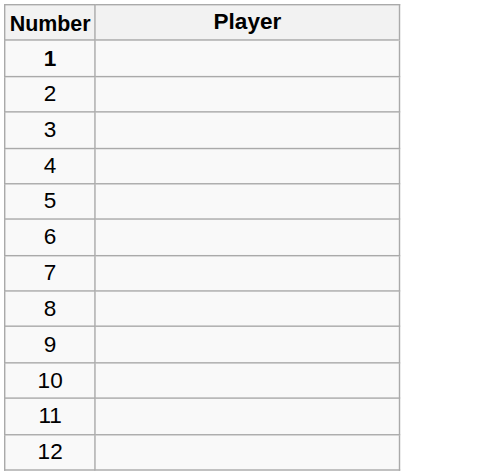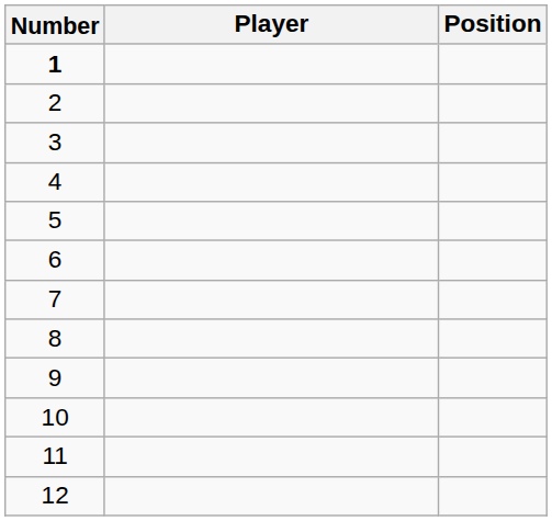 <table class="wikitable sortable" style="text-align:center;">
 <tr>
 <th style="font-size:95%;">Number</th>
 <th style="border-bottom:0px; width:13em;">Player</th>
+<th style="border-bottom:0px;">Position</th>
 </tr>
 <tr>
 <td><strong>1</strong></td>
 <td align=left></td>
+<td></td>
 </tr>
 <tr>
 <td>2</td>
 <td align=left></td>
+<td></td>
 </tr>
 <tr>
 <td>3</td>
 <td align=left></td>
+<td></td>
 </tr>
 <tr>
 <td>4</td>
 <td align=left></td>
+<td></td>
 </tr>
 <tr>
 <td>5</td>
 <td align=left></td>
+<td></td>
 </tr>
 <tr>
 <td>6</td>
 <td align=left></td>
+<td></td>
 </tr>
 <tr>
 <td>7</td>
 <td align=left></td>
+<td></td>
 </tr>
 <tr>
 <td>8</td>
 <td align=left></td>
+<td></td>
 </tr>
 <tr>
 <td>9</td>
 <td align=left></td>
+<td></td>
 </tr>
 <tr>
 <td>10</td>
 <td align=left></td>
+<td></td>
 </tr>
 <tr>
 <td>11</td>
 <td align=left></td>
+<td></td>
 </tr>
 <tr>
 <td>12</td>
 <td align=left></td>
+<td></td>
 </tr>
 </table>
